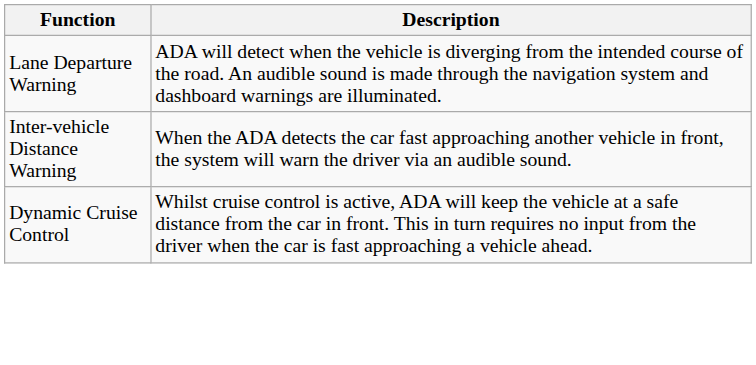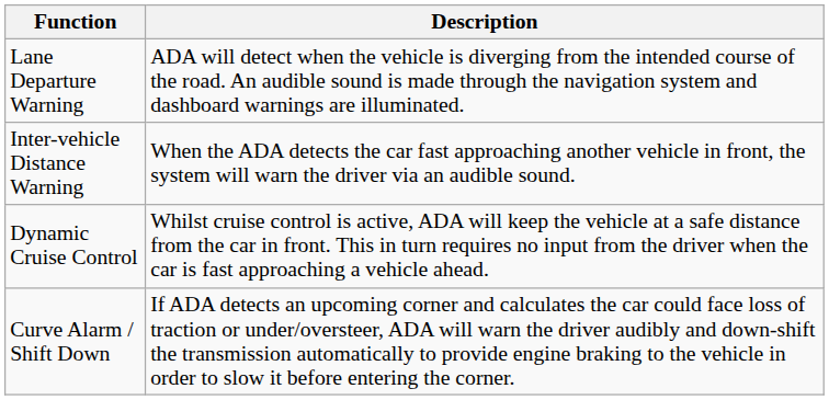 <table class="wikitable">
 <tr>
 <th>Function</th>
 <th>Description</th>
 </tr>
 <tr>
 <td>Lane Departure Warning</td>
 <td>ADA will detect when the vehicle is diverging from the intended course of the road. An audible sound is made through the navigation system and dashboard warnings are illuminated.</td>
 </tr>
 <tr>
 <td>Inter-vehicle Distance Warning</td>
 <td>When the ADA detects the car fast approaching another vehicle in front, the system will warn the driver via an audible sound.</td>
 </tr>
 <tr>
 <td>Dynamic Cruise Control</td>
 <td>Whilst cruise control is active, ADA will keep the vehicle at a safe distance from the car in front. This in turn requires no input from the driver when the car is fast approaching a vehicle ahead.</td>
 </tr>
+<tr>
+<td>Curve Alarm / Shift Down</td>
+<td>If ADA detects an upcoming corner and calculates the car could face loss of traction or under/oversteer, ADA will warn the driver audibly and down-shift the transmission automatically to provide engine braking to the vehicle in order to slow it before entering the corner.</td>
+</tr>
 </table>
